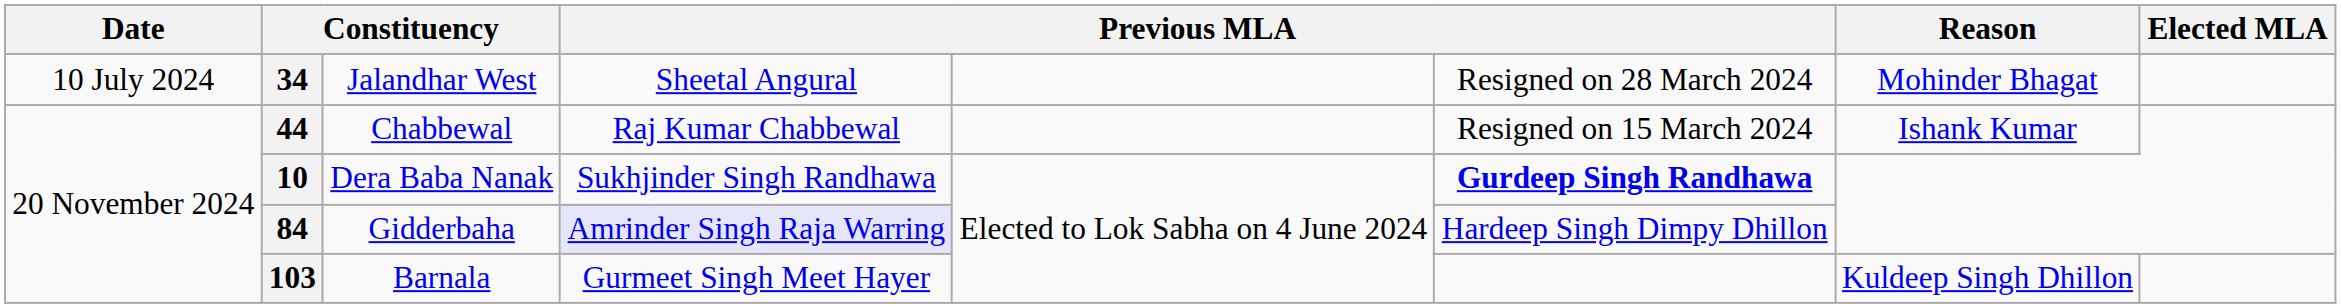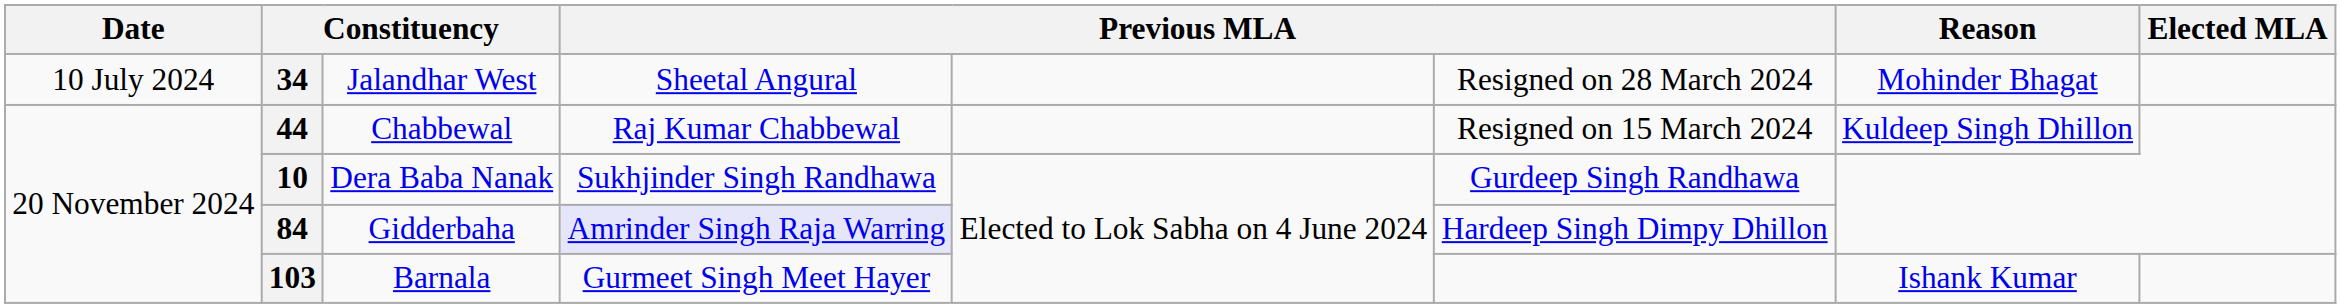 <table class="wikitable sortable" style="text-align:center;">
 <tr>
 <th>Date</th>
 <th colspan="2">Constituency</th>
 <th colspan="3">Previous MLA</th>
 <th>Reason</th>
 <th colspan="3">Elected MLA</th>
 </tr>
 <tr>
 <td>10 July 2024</td>
 <th>34</th>
 <td><a href='#'>Jalandhar West</a></td>
 <td><a href='#'>Sheetal Angural</a></td>
 <td></td>
 <td>Resigned on 28 March 2024</td>
 <td><a href='#'>Mohinder Bhagat</a></td>
 <td></td>
 </tr>
 <tr>
 <td rowspan="4">20 November 2024</td>
 <th>44</th>
 <td><a href='#'>Chabbewal</a></td>
 <td><a href='#'>Raj Kumar Chabbewal</a></td>
 <td></td>
 <td>Resigned on 15 March 2024</td>
-<td><a href='#'>Ishank Kumar</a></td>
+<td><a href='#'>Kuldeep Singh Dhillon</a></td>
 </tr>
 <tr>
 <th>10</th>
 <td><a href='#'>Dera Baba Nanak</a></td>
 <td><a href='#'>Sukhjinder Singh Randhawa</a></td>
 <td rowspan=3>Elected to Lok Sabha on 4 June 2024</td>
-<td><strong><a href='#'>Gurdeep Singh Randhawa</a></strong></td>
+<td><a href='#'>Gurdeep Singh Randhawa</a></td>
 </tr>
 <tr>
 <th>84</th>
 <td><a href='#'>Gidderbaha</a></td>
 <td style="background: lavender;"><a href='#'>Amrinder Singh Raja Warring</a></td>
 <td><a href='#'>Hardeep Singh Dimpy Dhillon</a></td>
 </tr>
 <tr>
 <th>103</th>
 <td><a href='#'>Barnala</a></td>
 <td><a href='#'>Gurmeet Singh Meet Hayer</a></td>
 <td></td>
-<td><a href='#'>Kuldeep Singh Dhillon</a></td>
+<td><a href='#'>Ishank Kumar</a></td>
 <td></td>
 </tr>
 </table>
